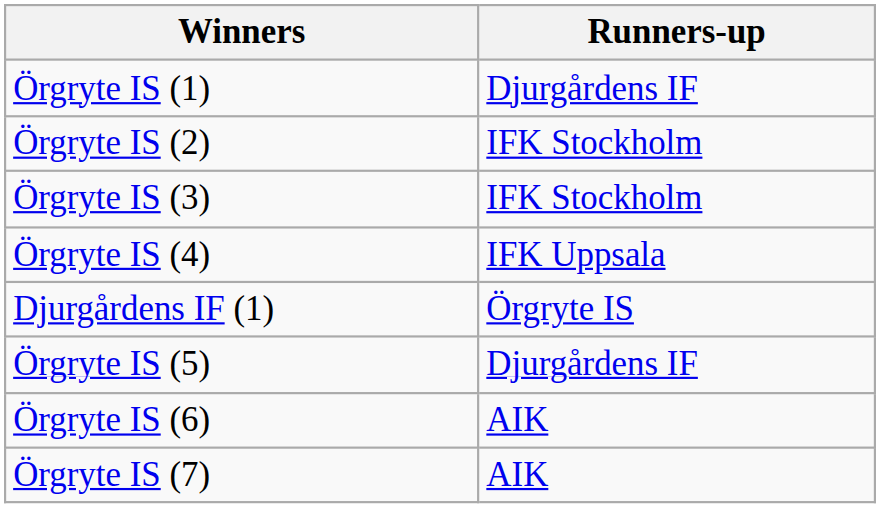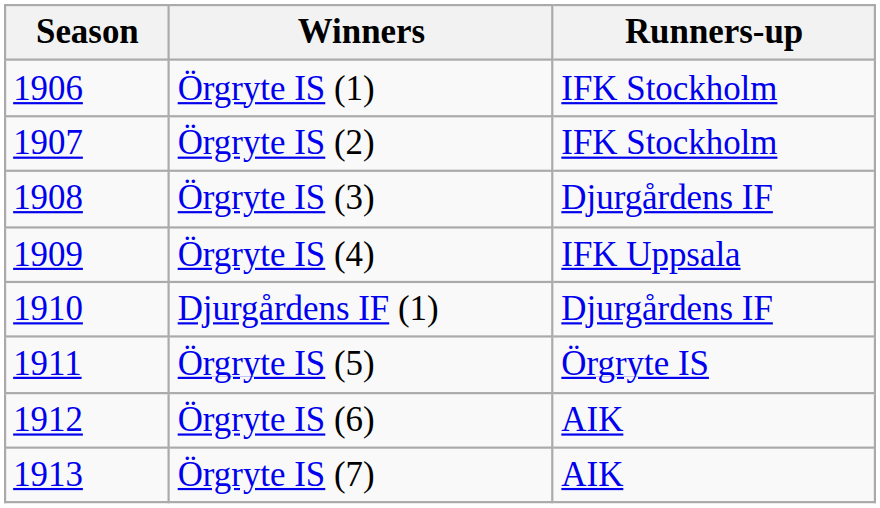 <table class="wikitable" style="width:400px;">
 <tr>
+<th>Season</th>
 <th>Winners</th>
 <th>Runners-up</th>
 </tr>
 <tr>
+<td><a href='#'>1906</a></td>
 <td><a href='#'>Örgryte IS</a> (1)</td>
-<td><a href='#'>Djurgårdens IF</a></td>
+<td><a href='#'>IFK Stockholm</a></td>
 </tr>
 <tr>
+<td><a href='#'>1907</a></td>
 <td><a href='#'>Örgryte IS</a> (2)</td>
 <td><a href='#'>IFK Stockholm</a></td>
 </tr>
 <tr>
+<td><a href='#'>1908</a></td>
 <td><a href='#'>Örgryte IS</a> (3)</td>
-<td><a href='#'>IFK Stockholm</a></td>
+<td><a href='#'>Djurgårdens IF</a></td>
 </tr>
 <tr>
+<td><a href='#'>1909</a></td>
 <td><a href='#'>Örgryte IS</a> (4)</td>
 <td><a href='#'>IFK Uppsala</a></td>
 </tr>
 <tr>
+<td><a href='#'>1910</a></td>
 <td><a href='#'>Djurgårdens IF</a> (1)</td>
+<td><a href='#'>Djurgårdens IF</a></td>
+</tr>
+<tr>
+<td><a href='#'>1911</a></td>
+<td><a href='#'>Örgryte IS</a> (5)</td>
 <td><a href='#'>Örgryte IS</a></td>
 </tr>
 <tr>
-<td><a href='#'>Örgryte IS</a> (5)</td>
-<td><a href='#'>Djurgårdens IF</a></td>
-</tr>
-<tr>
+<td><a href='#'>1912</a></td>
 <td><a href='#'>Örgryte IS</a> (6)</td>
 <td><a href='#'>AIK</a></td>
 </tr>
 <tr>
+<td><a href='#'>1913</a></td>
 <td><a href='#'>Örgryte IS</a> (7)</td>
 <td><a href='#'>AIK</a></td>
 </tr>
 </table>
